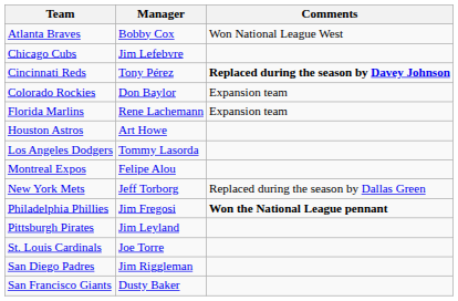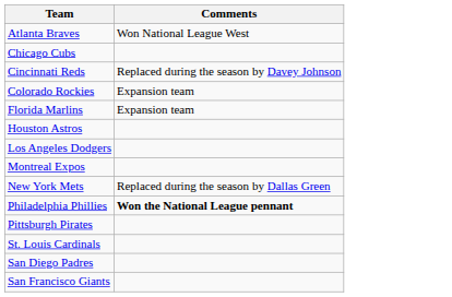 <table class="wikitable">
 <tr>
 <th>Team</th>
-<th>Manager</th>
 <th>Comments</th>
 </tr>
 <tr>
 <td><a href='#'>Atlanta Braves</a></td>
-<td><a href='#'>Bobby Cox</a></td>
 <td>Won National League West</td>
 </tr>
 <tr>
 <td><a href='#'>Chicago Cubs</a></td>
-<td><a href='#'>Jim Lefebvre</a></td>
 <td></td>
 </tr>
 <tr>
 <td><a href='#'>Cincinnati Reds</a></td>
-<td><a href='#'>Tony Pérez</a></td>
-<td><strong>Replaced during the season by <a href='#'>Davey Johnson</a></strong></td>
+<td>Replaced during the season by <a href='#'>Davey Johnson</a></td>
 </tr>
 <tr>
 <td><a href='#'>Colorado Rockies</a></td>
-<td><a href='#'>Don Baylor</a></td>
 <td>Expansion team</td>
 </tr>
 <tr>
 <td><a href='#'>Florida Marlins</a></td>
-<td><a href='#'>Rene Lachemann</a></td>
 <td>Expansion team</td>
 </tr>
 <tr>
 <td><a href='#'>Houston Astros</a></td>
-<td><a href='#'>Art Howe</a></td>
 <td></td>
 </tr>
 <tr>
 <td><a href='#'>Los Angeles Dodgers</a></td>
-<td><a href='#'>Tommy Lasorda</a></td>
 <td></td>
 </tr>
 <tr>
 <td><a href='#'>Montreal Expos</a></td>
-<td><a href='#'>Felipe Alou</a></td>
 <td></td>
 </tr>
 <tr>
 <td><a href='#'>New York Mets</a></td>
-<td><a href='#'>Jeff Torborg</a></td>
 <td>Replaced during the season by <a href='#'>Dallas Green</a></td>
 </tr>
 <tr>
 <td><a href='#'>Philadelphia Phillies</a></td>
-<td><a href='#'>Jim Fregosi</a></td>
 <td><strong>Won the National League pennant</strong></td>
 </tr>
 <tr>
 <td><a href='#'>Pittsburgh Pirates</a></td>
-<td><a href='#'>Jim Leyland</a></td>
 <td></td>
 </tr>
 <tr>
 <td><a href='#'>St. Louis Cardinals</a></td>
-<td><a href='#'>Joe Torre</a></td>
 <td></td>
 </tr>
 <tr>
 <td><a href='#'>San Diego Padres</a></td>
-<td><a href='#'>Jim Riggleman</a></td>
 <td></td>
 </tr>
 <tr>
 <td><a href='#'>San Francisco Giants</a></td>
-<td><a href='#'>Dusty Baker</a></td>
 <td></td>
 </tr>
 </table>
